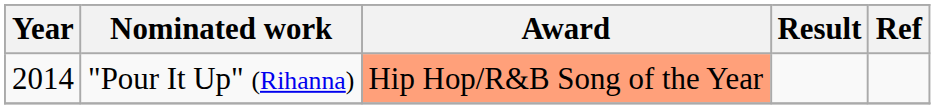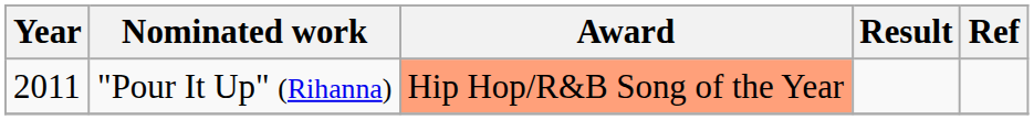 <table class="wikitable">
 <tr>
 <th>Year</th>
 <th>Nominated work</th>
 <th>Award</th>
 <th>Result</th>
 <th>Ref</th>
 </tr>
 <tr>
-<td rowspan="1">2014</td>
+<td rowspan="1">2011</td>
 <td>"Pour It Up" <small>(<a href='#'>Rihanna</a>)</small></td>
 <td style="background: lightsalmon;">Hip Hop/R&B Song of the Year</td>
 <td></td>
 <td></td>
 </tr>
 <tr>
 </tr>
 </table>
